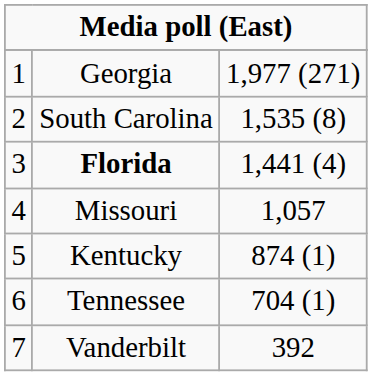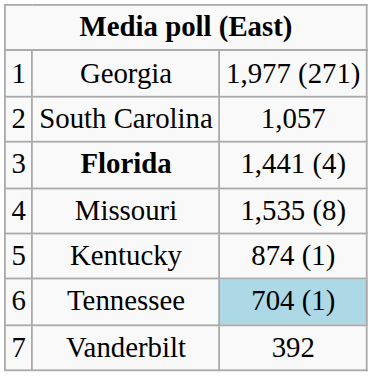 <table class="wikitable">
 <tr align="center">
 <td align="center" Colspan="3"><strong>Media poll (East)</strong></td>
 </tr>
 <tr align="center">
 </tr>
 <tr align="center">
 <td>1</td>
 <td>Georgia</td>
 <td>1,977 (271)</td>
 </tr>
 <tr align="center">
 <td>2</td>
 <td>South Carolina</td>
-<td>1,535 (8)</td>
+<td>1,057</td>
 </tr>
 <tr align="center">
 <td>3</td>
 <td><strong>Florida</strong></td>
 <td>1,441 (4)</td>
 </tr>
 <tr align="center">
 <td>4</td>
 <td>Missouri</td>
-<td>1,057</td>
+<td>1,535 (8)</td>
 </tr>
 <tr align="center">
 <td>5</td>
 <td>Kentucky</td>
 <td>874 (1)</td>
 </tr>
 <tr align="center">
 <td>6</td>
 <td>Tennessee</td>
-<td>704 (1)</td>
+<td style="background: lightblue;">704 (1)</td>
 </tr>
 <tr align="center">
 <td>7</td>
 <td>Vanderbilt</td>
 <td>392</td>
 </tr>
 </table>
